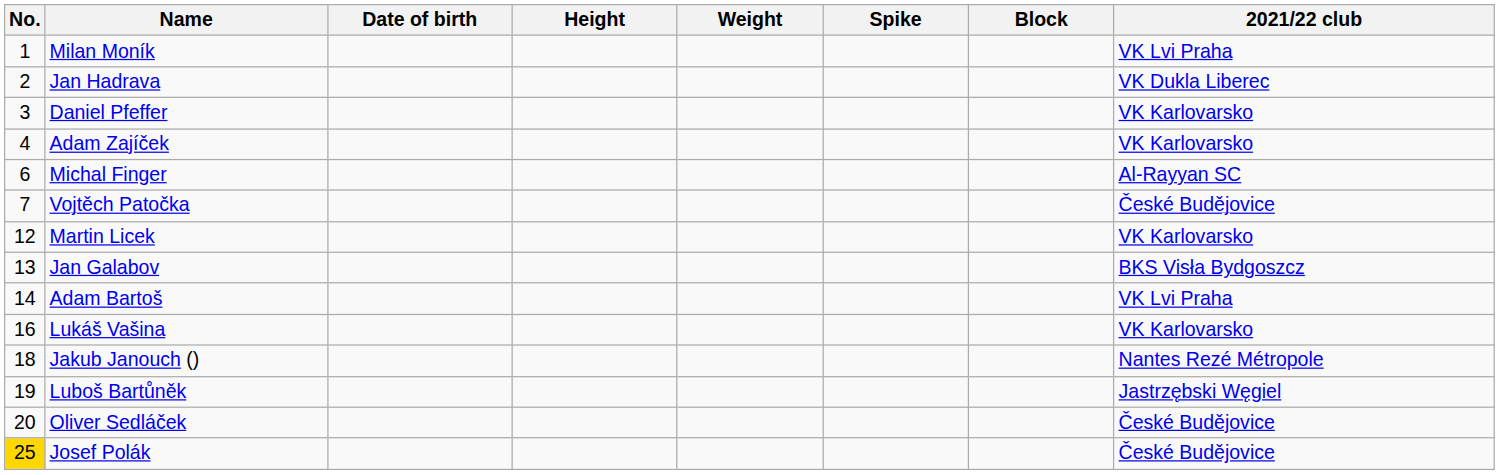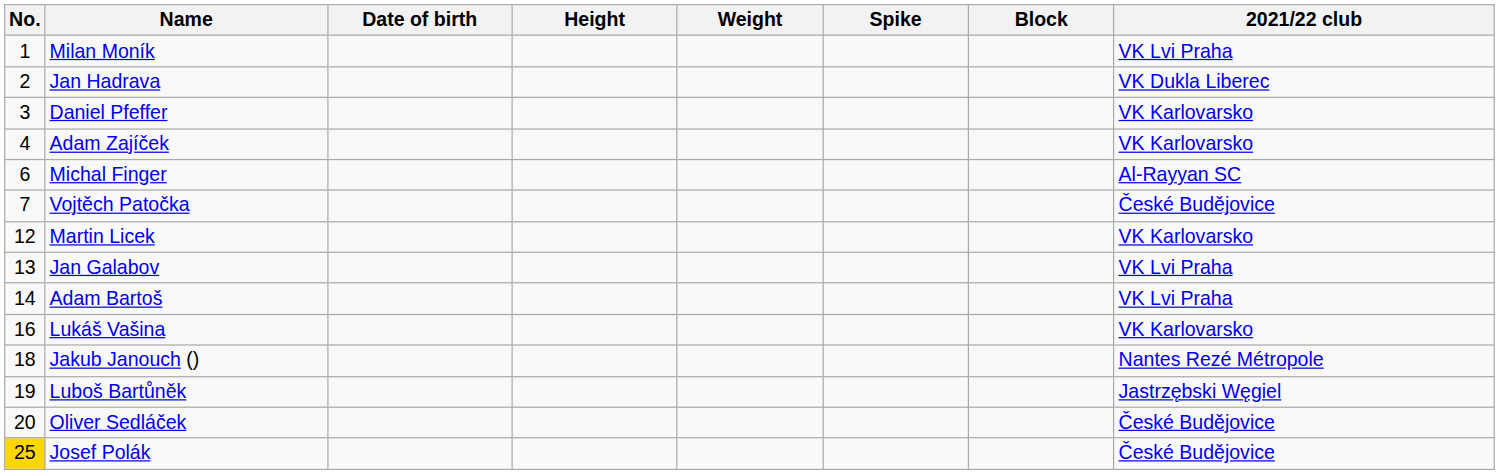 <table class="wikitable sortable" style="font-size:100%; text-align:center;">
 <tr>
 <th>No.</th>
 <th style="width:14em">Name</th>
 <th style="width:9em">Date of birth</th>
 <th style="width:8em">Height</th>
 <th style="width:7em">Weight</th>
 <th style="width:7em">Spike</th>
 <th style="width:7em">Block</th>
 <th style="width:19em">2021/22 club</th>
 </tr>
 <tr>
 <td>1</td>
 <td align=left><a href='#'>Milan Moník</a></td>
 <td align=right></td>
 <td></td>
 <td></td>
 <td></td>
 <td></td>
 <td align=left> <a href='#'>VK Lvi Praha</a></td>
 </tr>
 <tr>
 <td>2</td>
 <td align=left><a href='#'>Jan Hadrava</a></td>
 <td align=right></td>
 <td></td>
 <td></td>
 <td></td>
 <td></td>
 <td align=left> <a href='#'>VK Dukla Liberec</a></td>
 </tr>
 <tr>
 <td>3</td>
 <td align=left><a href='#'>Daniel Pfeffer</a></td>
 <td align=right></td>
 <td></td>
 <td></td>
 <td></td>
 <td></td>
 <td align=left> <a href='#'>VK Karlovarsko</a></td>
 </tr>
 <tr>
 <td>4</td>
 <td align=left><a href='#'>Adam Zajíček</a></td>
 <td align=right></td>
 <td></td>
 <td></td>
 <td></td>
 <td></td>
 <td align=left> <a href='#'>VK Karlovarsko</a></td>
 </tr>
 <tr>
 <td>6</td>
 <td align=left><a href='#'>Michal Finger</a></td>
 <td align=right></td>
 <td></td>
 <td></td>
 <td></td>
 <td></td>
 <td align=left> <a href='#'>Al-Rayyan SC</a></td>
 </tr>
 <tr>
 <td>7</td>
 <td align=left><a href='#'>Vojtěch Patočka</a></td>
 <td align=right></td>
 <td></td>
 <td></td>
 <td></td>
 <td></td>
 <td align=left> <a href='#'>České Budějovice</a></td>
 </tr>
 <tr>
 <td>12</td>
 <td align=left><a href='#'>Martin Licek</a></td>
 <td align=right></td>
 <td></td>
 <td></td>
 <td></td>
 <td></td>
 <td align=left> <a href='#'>VK Karlovarsko</a></td>
 </tr>
 <tr>
 <td>13</td>
 <td align=left><a href='#'>Jan Galabov</a></td>
 <td align=right></td>
 <td></td>
 <td></td>
 <td></td>
 <td></td>
-<td align=left> <a href='#'>BKS Visła Bydgoszcz</a></td>
+<td align=left> <a href='#'>VK Lvi Praha</a></td>
 </tr>
 <tr>
 <td>14</td>
 <td align=left><a href='#'>Adam Bartoš</a></td>
 <td align=right></td>
 <td></td>
 <td></td>
 <td></td>
 <td></td>
 <td align=left> <a href='#'>VK Lvi Praha</a></td>
 </tr>
 <tr>
 <td>16</td>
 <td align=left><a href='#'>Lukáš Vašina</a></td>
 <td align=right></td>
 <td></td>
 <td></td>
 <td></td>
 <td></td>
 <td align=left> <a href='#'>VK Karlovarsko</a></td>
 </tr>
 <tr>
 <td>18</td>
 <td align=left><a href='#'>Jakub Janouch</a> ()</td>
 <td align=right></td>
 <td></td>
 <td></td>
 <td></td>
 <td></td>
 <td align=left> <a href='#'>Nantes Rezé Métropole</a></td>
 </tr>
 <tr>
 <td>19</td>
 <td align=left><a href='#'>Luboš Bartůněk</a></td>
 <td align=right></td>
 <td></td>
 <td></td>
 <td></td>
 <td></td>
 <td align=left> <a href='#'>Jastrzębski Węgiel</a></td>
 </tr>
 <tr>
 <td>20</td>
 <td align=left><a href='#'>Oliver Sedláček</a></td>
 <td align=right></td>
 <td></td>
 <td></td>
 <td></td>
 <td></td>
 <td align=left> <a href='#'>České Budějovice</a></td>
 </tr>
 <tr>
 <td style="background: gold;">25</td>
 <td align=left><a href='#'>Josef Polák</a></td>
 <td align=right></td>
 <td></td>
 <td></td>
 <td></td>
 <td></td>
 <td align=left> <a href='#'>České Budějovice</a></td>
 </tr>
 </table>
